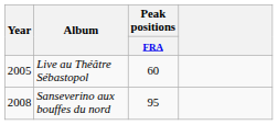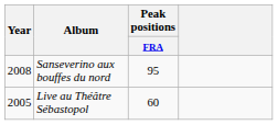 <table class="wikitable">
 <tr>
 <th align="center" rowspan="2" width="10">Year</th>
 <th align="center" rowspan="2" width="120">Album</th>
 <th align="center" colspan="1" width="30">Peak positions</th>
 <th align="center" rowspan="2" width="120"></th>
 </tr>
 <tr>
 <th width="20"><small><a href='#'>FRA</a><br></small></th>
 </tr>
 <tr>
+<td align="center">2008</td>
+<td><em>Sanseverino aux bouffes du nord</em></td>
+<td align="center">95</td>
+<td align="center"></td>
+</tr>
+<tr>
 <td align="center">2005</td>
 <td><em>Live au Théâtre Sébastopol</em></td>
 <td align="center">60</td>
 <td align="center"></td>
 </tr>
-<tr>
-<td align="center">2008</td>
-<td><em>Sanseverino aux bouffes du nord</em></td>
-<td align="center">95</td>
-<td align="center"></td>
-</tr>
 </table>
